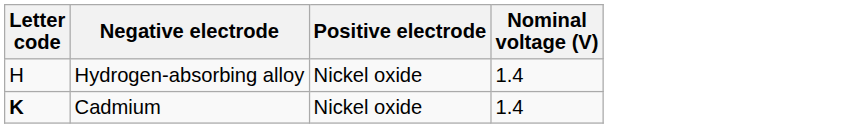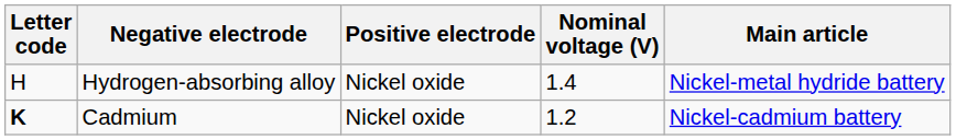 <table class=wikitable>
 <tr>
 <th>Letter<br>code</th>
 <th>Negative electrode</th>
 <th>Positive electrode</th>
 <th>Nominal<br>voltage (V)</th>
+<th>Main article</th>
 </tr>
 <tr>
 <td>H</td>
 <td>Hydrogen-absorbing alloy</td>
 <td>Nickel oxide</td>
 <td>1.4</td>
+<td><a href='#'>Nickel-metal hydride battery</a></td>
 </tr>
 <tr>
 <td><strong>K</strong></td>
 <td>Cadmium</td>
 <td>Nickel oxide</td>
-<td>1.4</td>
+<td>1.2</td>
+<td><a href='#'>Nickel-cadmium battery</a></td>
 </tr>
 </table>
